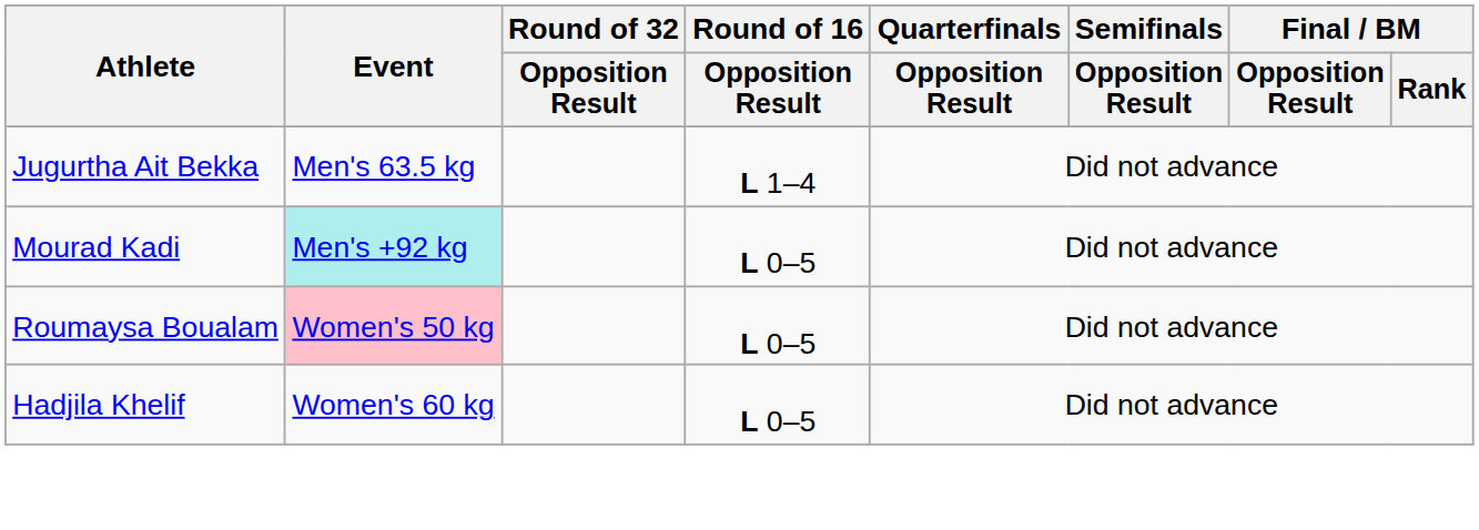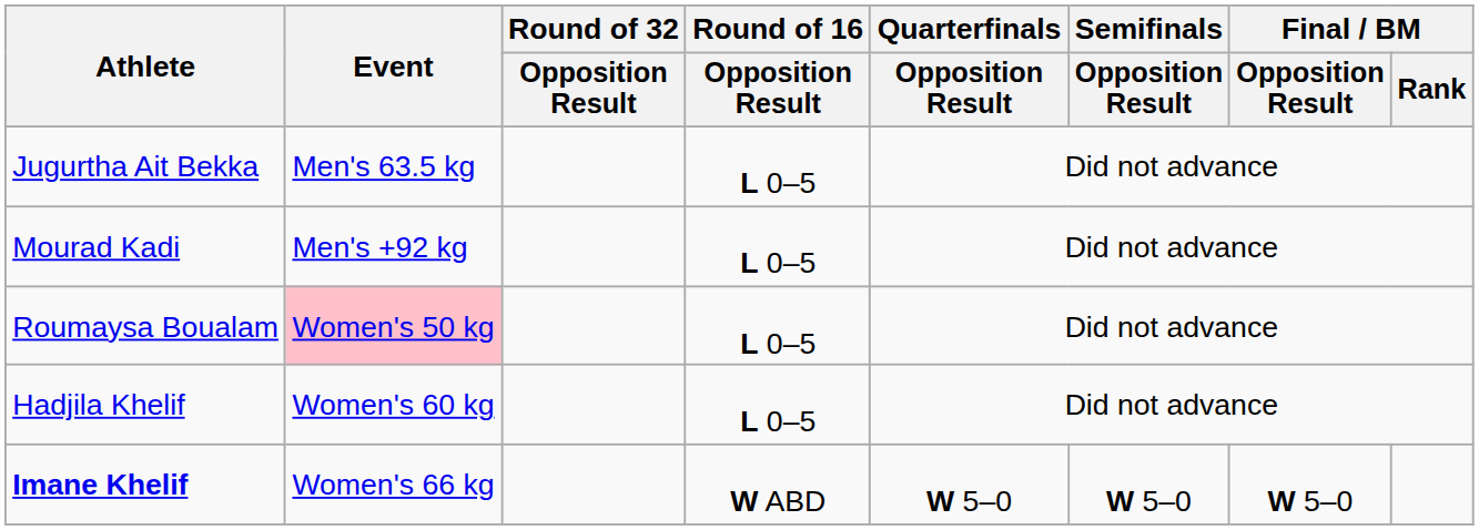 <table class="wikitable" style="font-size:90%">
 <tr>
 <th rowspan="2">Athlete</th>
 <th rowspan="2">Event</th>
 <th>Round of 32</th>
 <th>Round of 16</th>
 <th>Quarterfinals</th>
 <th>Semifinals</th>
 <th colspan=2>Final / BM</th>
 </tr>
 <tr style="font-size:95%">
 <th>Opposition<br>Result</th>
 <th>Opposition<br>Result</th>
 <th>Opposition<br>Result</th>
 <th>Opposition<br>Result</th>
 <th>Opposition<br>Result</th>
 <th>Rank</th>
 </tr>
 <tr align=center>
 <td align=left><a href='#'>Jugurtha Ait Bekka</a></td>
 <td align=left><a href='#'>Men's 63.5 kg</a></td>
 <td></td>
-<td><br><strong>L</strong> 1–4</td>
+<td><br><strong>L</strong> 0–5</td>
 <td colspan=4>Did not advance</td>
 </tr>
 <tr align=center>
 <td align=left><a href='#'>Mourad Kadi</a></td>
-<td align=left style="background: paleturquoise;"><a href='#'>Men's +92 kg</a></td>
+<td align=left><a href='#'>Men's +92 kg</a></td>
 <td></td>
 <td><br><strong>L</strong> 0–5</td>
 <td colspan=4>Did not advance</td>
 </tr>
 <tr align=center>
 <td align=left><a href='#'>Roumaysa Boualam</a></td>
 <td align=left style="background: pink;"><a href='#'>Women's 50 kg</a></td>
 <td></td>
 <td><br><strong>L</strong> 0–5</td>
 <td colspan=4>Did not advance</td>
 </tr>
 <tr align=center>
 <td align=left><a href='#'>Hadjila Khelif</a></td>
 <td align=left><a href='#'>Women's 60 kg</a></td>
 <td></td>
 <td><br><strong>L</strong> 0–5</td>
 <td colspan=4>Did not advance</td>
 </tr>
+<tr align=center>
+<td align=left><strong><a href='#'>Imane Khelif</a></strong></td>
+<td align=left><a href='#'>Women's 66 kg</a></td>
+<td></td>
+<td><br><strong>W</strong> ABD</td>
+<td><br><strong>W</strong> 5–0</td>
+<td><br><strong>W</strong> 5–0</td>
+<td><br><strong>W</strong> 5–0</td>
+<td></td>
+</tr>
 </table>
